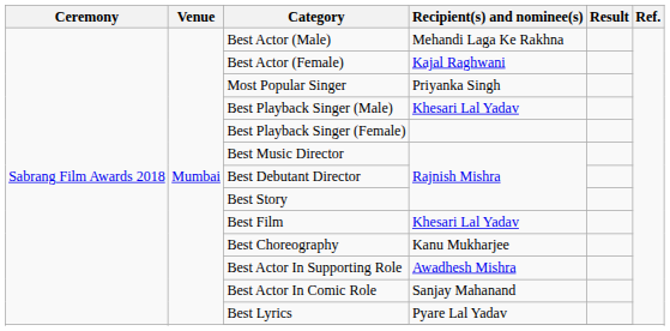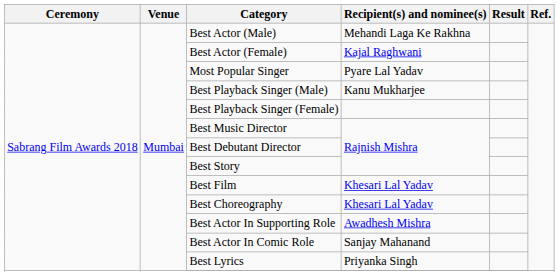 <table class="wikitable sortable">
 <tr>
 <th>Ceremony</th>
 <th>Venue</th>
 <th>Category</th>
 <th>Recipient(s) and nominee(s)</th>
 <th>Result</th>
 <th>Ref.</th>
 </tr>
 <tr>
 <td rowspan="20"><a href='#'>Sabrang Film Awards 2018</a></td>
 <td rowspan="20"><a href='#'>Mumbai</a></td>
 <td>Best Actor (Male)</td>
 <td>Mehandi Laga Ke Rakhna</td>
 <td></td>
 <td rowspan="20"></td>
 </tr>
 <tr>
 <td>Best Actor (Female)</td>
 <td><a href='#'>Kajal Raghwani</a></td>
 <td></td>
 </tr>
 <tr>
 <td>Most Popular Singer</td>
-<td>Priyanka Singh</td>
+<td>Pyare Lal Yadav</td>
 <td></td>
 </tr>
 <tr>
 <td>Best Playback Singer (Male)</td>
-<td><a href='#'>Khesari Lal Yadav</a></td>
+<td>Kanu Mukharjee</td>
 <td></td>
 </tr>
 <tr>
 <td>Best Playback Singer (Female)</td>
 <td></td>
 <td></td>
 </tr>
 <tr>
 <td>Best Music Director</td>
 <td rowspan=3><a href='#'>Rajnish Mishra</a></td>
 <td></td>
 </tr>
 <tr>
 <td>Best Debutant Director</td>
 <td></td>
 </tr>
 <tr>
 <td>Best Story</td>
 <td></td>
 </tr>
 <tr>
 <td>Best Film</td>
 <td><a href='#'>Khesari Lal Yadav</a></td>
 <td></td>
 </tr>
 <tr>
 <td>Best Choreography</td>
-<td>Kanu Mukharjee</td>
+<td><a href='#'>Khesari Lal Yadav</a></td>
 <td></td>
 </tr>
 <tr>
 <td>Best Actor In Supporting Role</td>
 <td><a href='#'>Awadhesh Mishra</a></td>
 <td></td>
 </tr>
 <tr>
 <td>Best Actor In Comic Role</td>
 <td>Sanjay Mahanand</td>
 <td></td>
 </tr>
 <tr>
 <td>Best Lyrics</td>
-<td>Pyare Lal Yadav</td>
+<td>Priyanka Singh</td>
 <td></td>
 </tr>
 <tr>
 </tr>
 </table>
